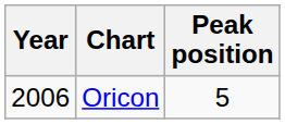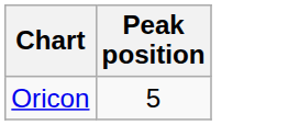 <table class="wikitable">
 <tr>
-<th>Year</th>
 <th>Chart</th>
 <th>Peak<br>position</th>
 </tr>
 <tr>
-<td rowspan="1">2006</td>
 <td><a href='#'>Oricon</a></td>
 <td style="text-align:center">5</td>
 </tr>
 </table>
